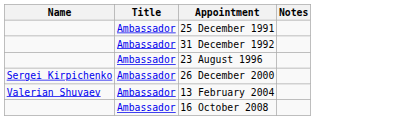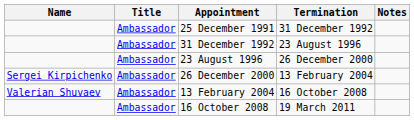 <table class="wikitable">
 <tr valign="middle">
 <th>Name</th>
 <th>Title</th>
 <th>Appointment</th>
+<th>Termination</th>
 <th>Notes</th>
 </tr>
 <tr>
 <td></td>
 <td><a href='#'>Ambassador</a></td>
 <td>25 December 1991</td>
+<td>31 December 1992</td>
 <td></td>
 </tr>
 <tr>
 <td></td>
 <td><a href='#'>Ambassador</a></td>
 <td>31 December 1992</td>
+<td>23 August 1996</td>
 <td></td>
 </tr>
 <tr>
 <td></td>
 <td><a href='#'>Ambassador</a></td>
 <td>23 August 1996</td>
+<td>26 December 2000</td>
 <td></td>
 </tr>
 <tr>
 <td><a href='#'>Sergei Kirpichenko</a></td>
 <td><a href='#'>Ambassador</a></td>
 <td>26 December 2000</td>
+<td>13 February 2004</td>
 <td></td>
 </tr>
 <tr>
 <td><a href='#'>Valerian Shuvaev</a></td>
 <td><a href='#'>Ambassador</a></td>
 <td>13 February 2004</td>
+<td>16 October 2008</td>
 <td></td>
 </tr>
 <tr>
 <td></td>
 <td><a href='#'>Ambassador</a></td>
 <td>16 October 2008</td>
+<td>19 March 2011</td>
 <td></td>
 </tr>
 </table>
